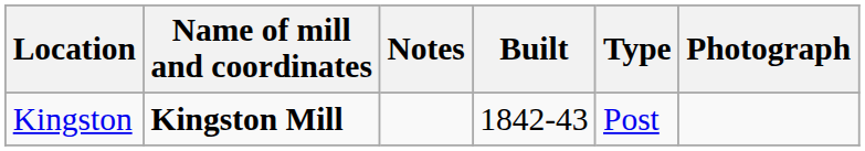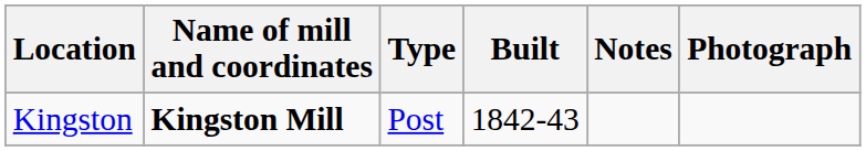 <table class="wikitable">
 <tr>
 <th>Location</th>
 <th>Name of mill<br>and coordinates</th>
+<th>Type</th>
+<th>Built</th>
 <th>Notes</th>
-<th>Built</th>
-<th>Type</th>
 <th>Photograph</th>
 </tr>
 <tr>
 <td><a href='#'>Kingston</a></td>
 <td><strong>Kingston Mill</strong></td>
+<td><a href='#'>Post</a></td>
+<td>1842-43</td>
 <td></td>
-<td>1842-43</td>
-<td><a href='#'>Post</a></td>
 <td></td>
 </tr>
 </table>
